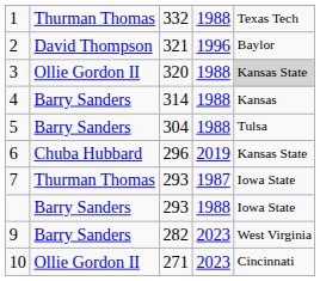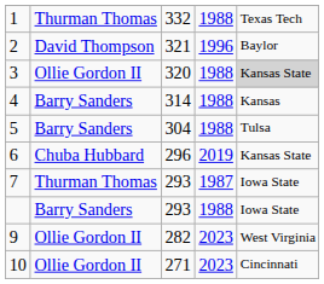 <table class="wikitable">
 <tr>
 </tr>
 <tr>
 <td>1</td>
 <td><a href='#'>Thurman Thomas</a></td>
 <td>332</td>
 <td><a href='#'>1988</a></td>
 <td style="font-size:80%;">Texas Tech</td>
 </tr>
 <tr>
 <td>2</td>
 <td><a href='#'>David Thompson</a></td>
 <td>321</td>
 <td><a href='#'>1996</a></td>
 <td style="font-size:80%;">Baylor</td>
 </tr>
 <tr>
 <td>3</td>
 <td><a href='#'>Ollie Gordon II</a></td>
 <td>320</td>
 <td><a href='#'>1988</a></td>
 <td style="background: lightgrey; font-size:80%;">Kansas State</td>
 </tr>
 <tr>
 <td>4</td>
 <td><a href='#'>Barry Sanders</a></td>
 <td>314</td>
 <td><a href='#'>1988</a></td>
 <td style="font-size:80%;">Kansas</td>
 </tr>
 <tr>
 <td>5</td>
 <td><a href='#'>Barry Sanders</a></td>
 <td>304</td>
 <td><a href='#'>1988</a></td>
 <td style="font-size:80%;">Tulsa</td>
 </tr>
 <tr>
 <td>6</td>
 <td><a href='#'>Chuba Hubbard</a></td>
 <td>296</td>
 <td><a href='#'>2019</a></td>
 <td style="font-size:80%;">Kansas State</td>
 </tr>
 <tr>
 <td>7</td>
 <td><a href='#'>Thurman Thomas</a></td>
 <td>293</td>
 <td><a href='#'>1987</a></td>
 <td style="font-size:80%;">Iowa State</td>
 </tr>
 <tr>
 <td></td>
 <td><a href='#'>Barry Sanders</a></td>
 <td>293</td>
 <td><a href='#'>1988</a></td>
 <td style="font-size:80%;">Iowa State</td>
 </tr>
 <tr>
 <td>9</td>
-<td><a href='#'>Barry Sanders</a></td>
+<td><a href='#'>Ollie Gordon II</a></td>
 <td>282</td>
 <td><a href='#'>2023</a></td>
 <td style="font-size:80%;">West Virginia</td>
 </tr>
 <tr>
 <td>10</td>
 <td><a href='#'>Ollie Gordon II</a></td>
 <td>271</td>
 <td><a href='#'>2023</a></td>
 <td style="font-size:80%;">Cincinnati</td>
 </tr>
 </table>
